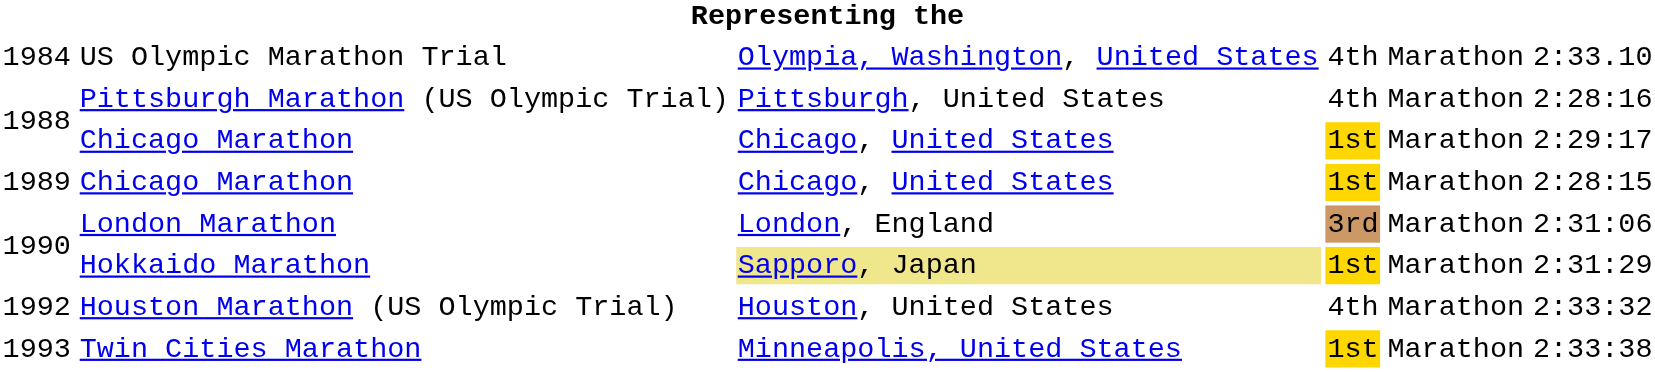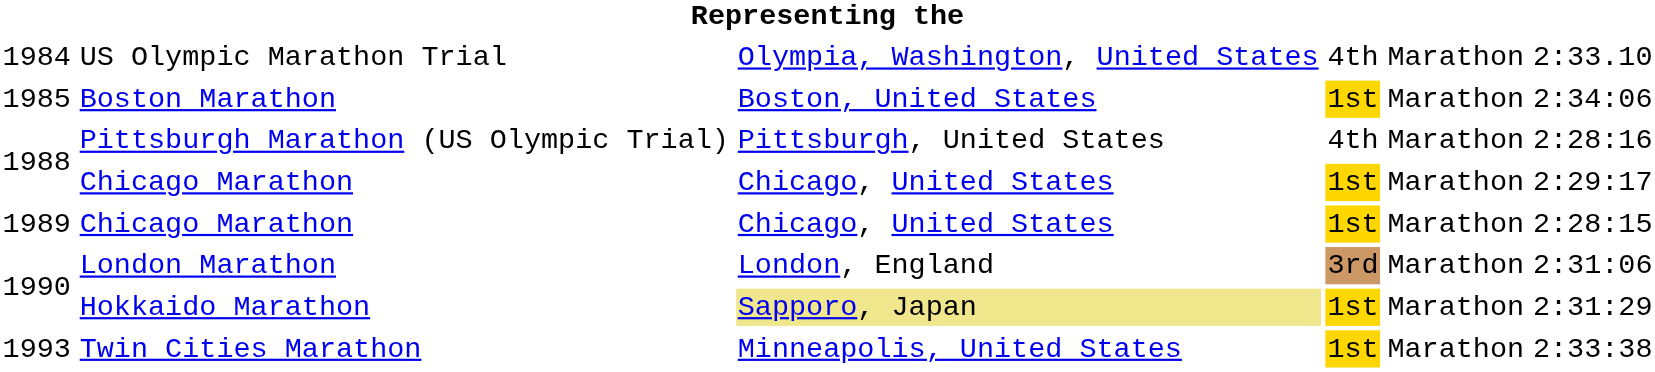 <table>
 <tr>
 <th colspan="6">Representing the </th>
 </tr>
 <tr>
 <td>1984</td>
 <td>US Olympic Marathon Trial</td>
 <td><a href='#'>Olympia, Washington</a>, <a href='#'>United States</a></td>
 <td>4th</td>
 <td>Marathon</td>
 <td>2:33.10</td>
+</tr>
+<tr>
+<td>1985</td>
+<td><a href='#'>Boston Marathon</a></td>
+<td><a href='#'>Boston, United States</a></td>
+<td bgcolor=gold>1st</td>
+<td>Marathon</td>
+<td>2:34:06</td>
 </tr>
 <tr>
 <td rowspan=2>1988</td>
 <td><a href='#'>Pittsburgh Marathon</a> (US Olympic Trial)</td>
 <td><a href='#'>Pittsburgh</a>, United States</td>
 <td>4th</td>
 <td>Marathon</td>
 <td>2:28:16</td>
 </tr>
 <tr>
 <td><a href='#'>Chicago Marathon</a></td>
 <td><a href='#'>Chicago</a>, <a href='#'>United States</a></td>
 <td bgcolor=gold>1st</td>
 <td>Marathon</td>
 <td>2:29:17</td>
 </tr>
 <tr>
 <td>1989</td>
 <td><a href='#'>Chicago Marathon</a></td>
 <td><a href='#'>Chicago</a>, <a href='#'>United States</a></td>
 <td bgcolor=gold>1st</td>
 <td>Marathon</td>
 <td>2:28:15</td>
 </tr>
 <tr>
 <td rowspan=2>1990</td>
 <td><a href='#'>London Marathon</a></td>
 <td><a href='#'>London</a>, England</td>
 <td bgcolor=cc9966>3rd</td>
 <td>Marathon</td>
 <td>2:31:06</td>
 </tr>
 <tr>
 <td><a href='#'>Hokkaido Marathon</a></td>
 <td style="background: khaki;"><a href='#'>Sapporo</a>, Japan</td>
 <td bgcolor=gold>1st</td>
 <td>Marathon</td>
 <td>2:31:29</td>
 </tr>
 <tr>
-<td>1992</td>
-<td><a href='#'>Houston Marathon</a> (US Olympic Trial)</td>
-<td><a href='#'>Houston</a>, United States</td>
-<td>4th</td>
-<td>Marathon</td>
-<td>2:33:32</td>
-</tr>
-<tr>
 <td>1993</td>
 <td><a href='#'>Twin Cities Marathon</a></td>
 <td><a href='#'>Minneapolis, United States</a></td>
 <td bgcolor=gold>1st</td>
 <td>Marathon</td>
 <td>2:33:38</td>
 </tr>
 </table>
